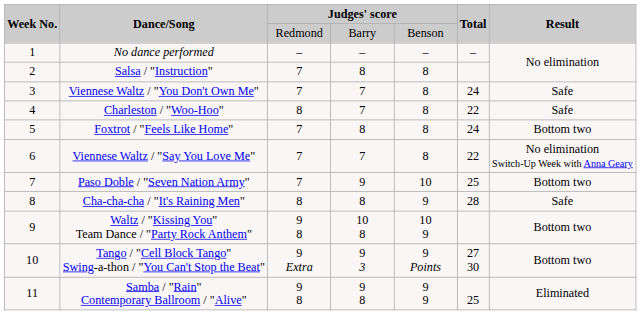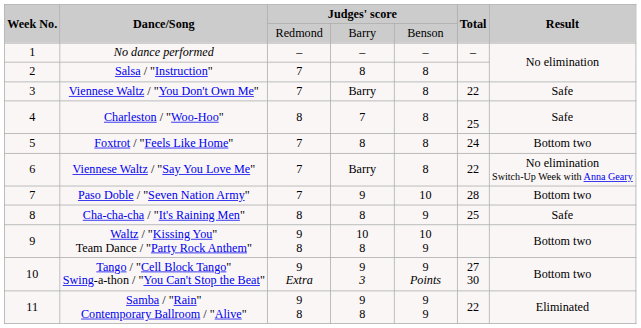 <table class="wikitable collapsible">
 <tr>
 <th rowspan="2" style="background:#ccc; text-align:Center;"><strong>Week No.</strong></th>
 <th rowspan="2" style="background:#ccc; text-align:Center;"><strong>Dance/Song</strong></th>
 <th colspan="3" style="background:#ccc; text-align:Center;"><strong>Judges' score</strong></th>
 <th rowspan="2" style="background:#ccc; text-align:Center;"><strong>Total</strong></th>
 <th rowspan="2" style="background:#ccc; text-align:Center;"><strong>Result</strong></th>
 </tr>
 <tr style="text-align:center; background:#ccc;">
 <td style="width:10%; ">Redmond</td>
 <td style="width:10%; ">Barry</td>
 <td style="width:10%; ">Benson</td>
 </tr>
 <tr style="text-align:center; background:#faf6f6;">
 <td>1</td>
 <td><em>No dance performed</em></td>
 <td>–</td>
 <td>–</td>
 <td>–</td>
 <td>–</td>
 <td rowspan="2">No elimination</td>
 </tr>
 <tr style="text-align:center; background:#faf6f6;">
 <td>2</td>
 <td><a href='#'>Salsa</a> / "<a href='#'>Instruction</a>"</td>
 <td>7</td>
 <td>8</td>
 <td>8</td>
 <td></td>
 </tr>
 <tr style="text-align:center; background:#faf6f6;">
 <td>3</td>
 <td><a href='#'>Viennese Waltz</a> / "<a href='#'>You Don't Own Me</a>"</td>
 <td>7</td>
-<td>7</td>
+<td style="width:10%; ">Barry</td>
 <td>8</td>
-<td>24</td>
+<td>22</td>
 <td>Safe</td>
 </tr>
 <tr style="text-align:center; background:#faf6f6;">
 <td>4</td>
 <td><a href='#'>Charleston</a> / "<a href='#'>Woo-Hoo</a>"</td>
 <td>8</td>
 <td>7</td>
 <td>8</td>
-<td>22</td>
+<td><br>25</td>
 <td>Safe</td>
 </tr>
 <tr style="text-align:center; background:#faf6f6;">
 <td>5</td>
 <td><a href='#'>Foxtrot</a> / "<a href='#'>Feels Like Home</a>"</td>
 <td>7</td>
 <td>8</td>
 <td>8</td>
 <td>24</td>
 <td>Bottom two</td>
 </tr>
 <tr style="text-align:center; background:#faf6f6;">
 <td>6</td>
 <td><a href='#'>Viennese Waltz</a> / "<a href='#'>Say You Love Me</a>"</td>
 <td>7</td>
-<td>7</td>
+<td style="width:10%; ">Barry</td>
 <td>8</td>
 <td>22</td>
 <td>No elimination<br><small>Switch-Up Week with <a href='#'>Anna Geary</a></small></td>
 </tr>
 <tr style="text-align: center; background:#faf6f6;">
 <td>7</td>
 <td><a href='#'>Paso Doble</a> / "<a href='#'>Seven Nation Army</a>"</td>
 <td>7</td>
 <td>9</td>
 <td>10</td>
-<td>25</td>
+<td>28</td>
 <td>Bottom two</td>
 </tr>
 <tr style="text-align:center; background:#faf6f6;">
 <td>8</td>
 <td><a href='#'>Cha-cha-cha</a> / "<a href='#'>It's Raining Men</a>"</td>
 <td>8</td>
 <td>8</td>
 <td>9</td>
-<td>28</td>
+<td>25</td>
 <td>Safe</td>
 </tr>
 <tr style="text-align: center; background:#faf6f6;">
 <td>9</td>
 <td><a href='#'>Waltz</a> / "<a href='#'>Kissing You</a>"<br>Team Dance / "<a href='#'>Party Rock Anthem</a>"</td>
 <td>9<br>8</td>
 <td>10<br>8</td>
 <td>10<br>9</td>
 <td><br></td>
 <td>Bottom two</td>
 </tr>
 <tr style="text-align: center; background:#faf6f6;">
 <td>10</td>
 <td><a href='#'>Tango</a> / "<a href='#'>Cell Block Tango</a>"<br><a href='#'>Swing</a>-a-thon / "<a href='#'>You Can't Stop the Beat</a>"</td>
 <td>9<br><em>Extra</em></td>
 <td>9<br><em>3</em></td>
 <td>9<br><em>Points</em></td>
 <td>27<br>30</td>
 <td>Bottom two</td>
 </tr>
 <tr style="text-align: center; background:#faf6f6;">
 <td>11</td>
 <td><a href='#'>Samba</a> / "<a href='#'>Rain</a>"<br><a href='#'>Contemporary Ballroom</a> / "<a href='#'>Alive</a>"</td>
 <td>9<br>8</td>
 <td>9<br>8</td>
 <td>9<br>9</td>
-<td><br>25</td>
+<td>22</td>
 <td>Eliminated</td>
 </tr>
 </table>
